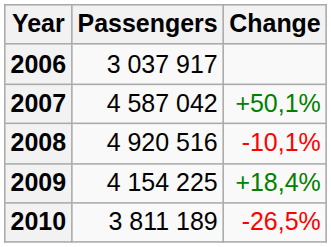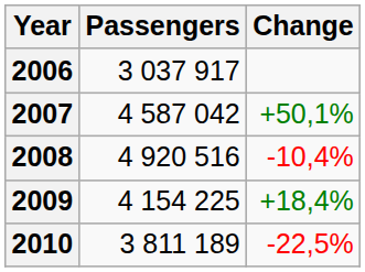 <table class="wikitable" style="text-align: right;">
 <tr>
 <th>Year</th>
 <th>Passengers</th>
 <th>Change</th>
 </tr>
 <tr>
 <th>2006</th>
 <td>3 037 917</td>
 <td></td>
 </tr>
 <tr>
 <th>2007</th>
 <td>4 587 042</td>
 <td style="color:green">+50,1% </td>
 </tr>
 <tr>
 <th>2008</th>
 <td>4 920 516</td>
-<td style="color:red">-10,1% </td>
+<td style="color:red">-10,4% </td>
 </tr>
 <tr>
 <th>2009</th>
 <td>4 154 225</td>
 <td style="color:green">+18,4% </td>
 </tr>
 <tr>
 <th>2010</th>
 <td>3 811 189</td>
-<td style="color:red">-26,5% </td>
+<td style="color:red">-22,5% </td>
 </tr>
 </table>
